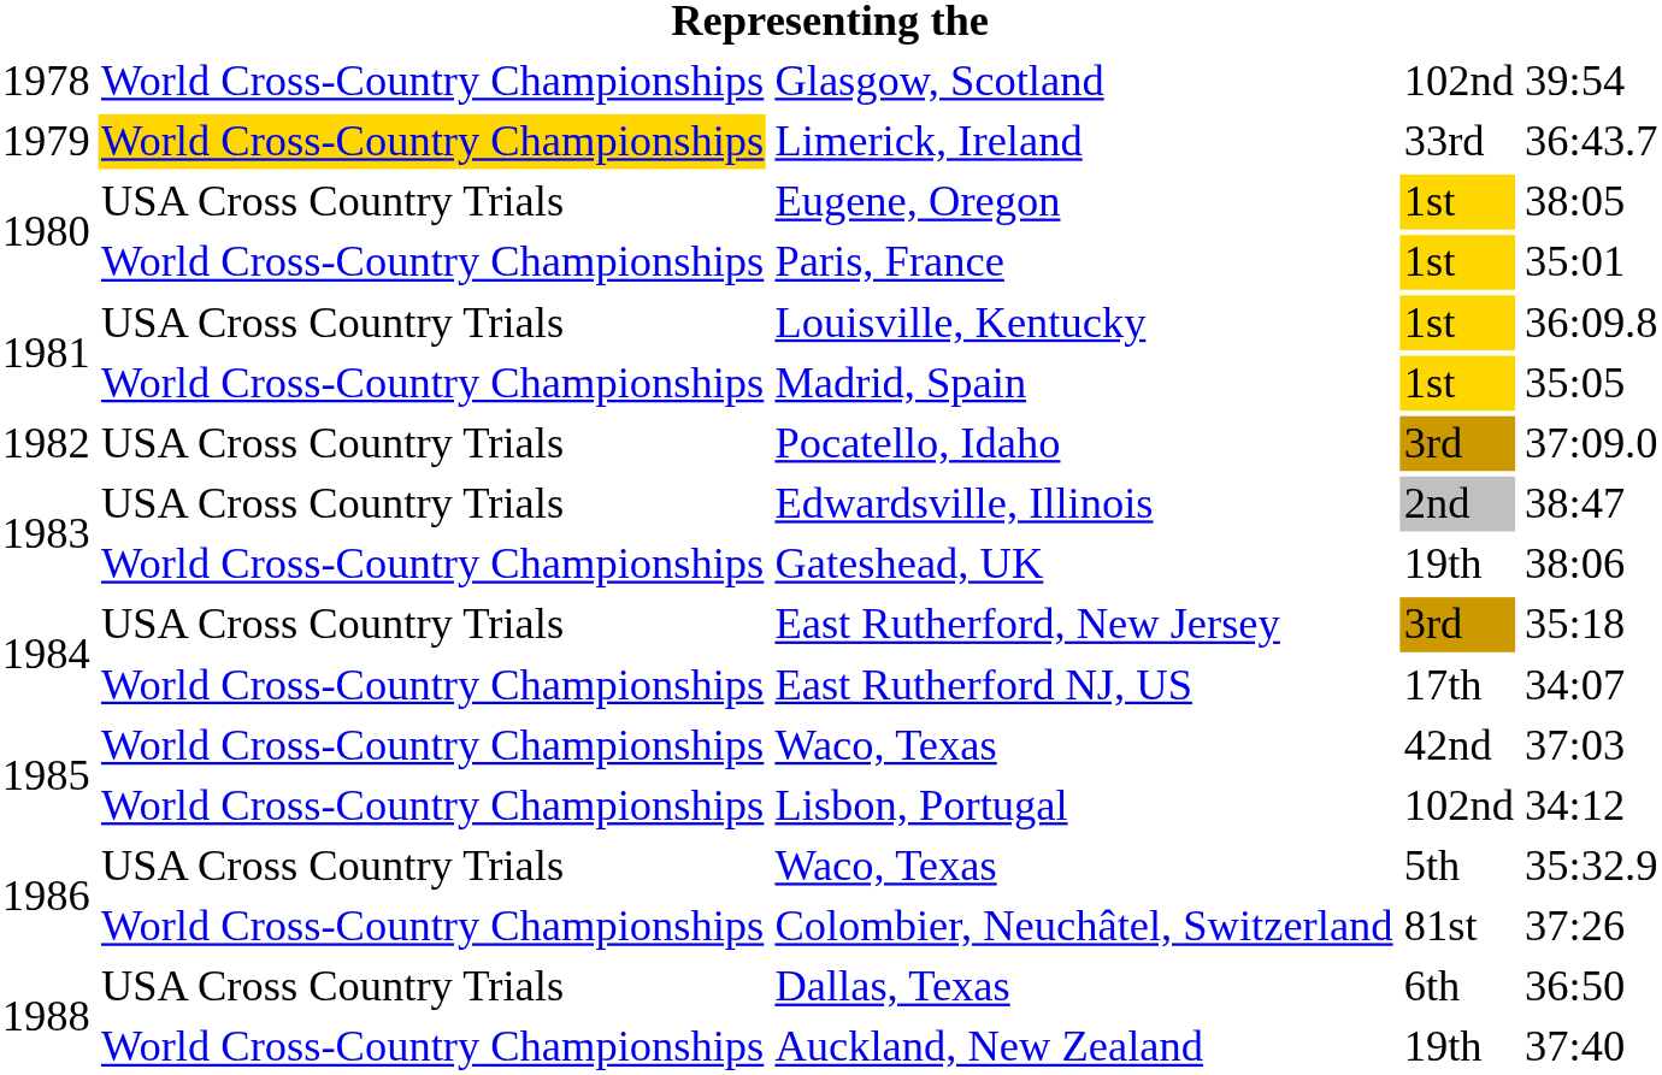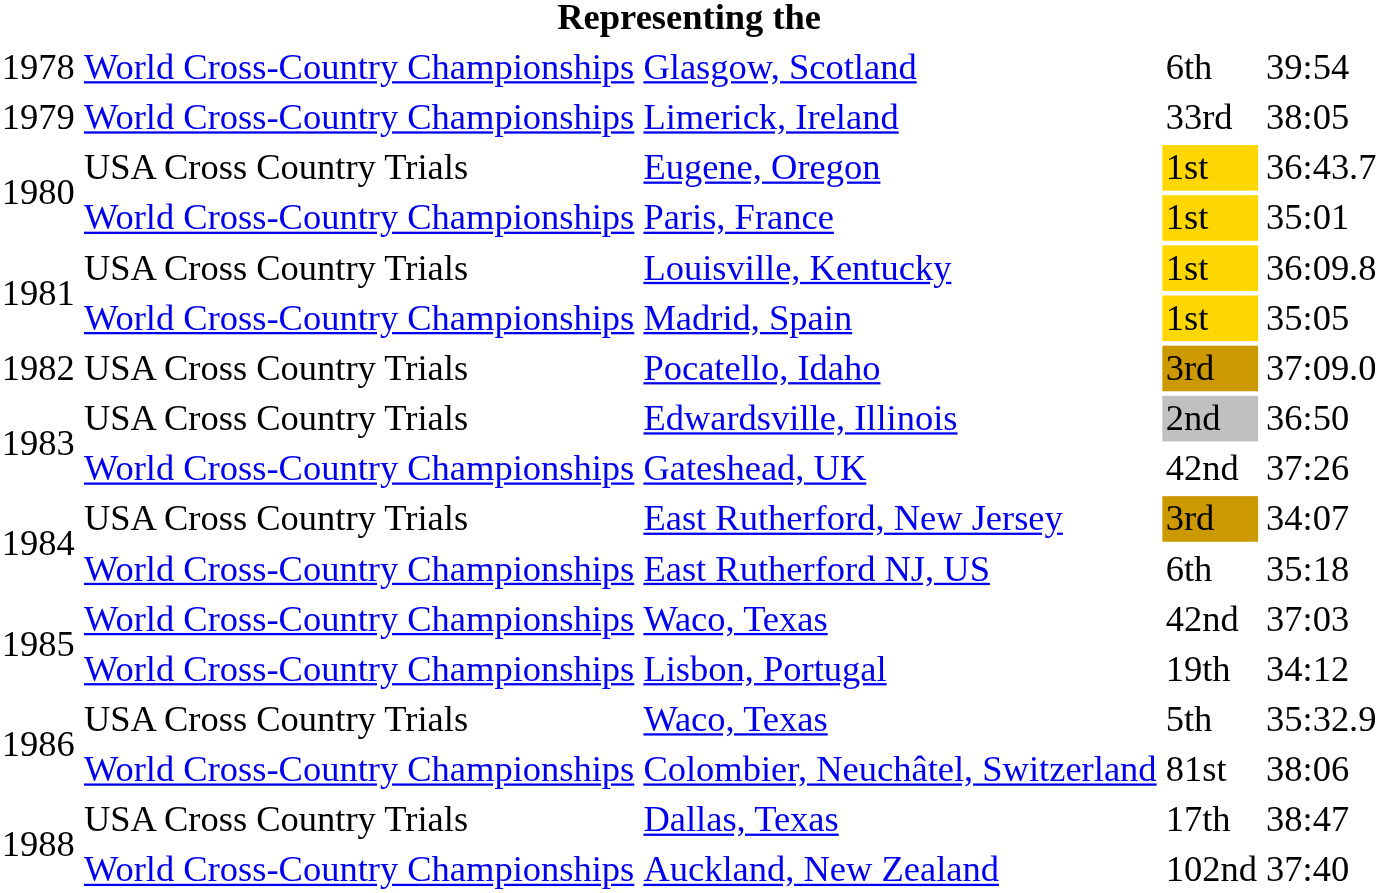 <table>
 <tr>
 <th colspan="5">Representing the </th>
 </tr>
 <tr>
 <td>1978</td>
 <td><a href='#'>World Cross-Country Championships</a></td>
 <td><a href='#'>Glasgow, Scotland</a></td>
-<td>102nd</td>
+<td>6th</td>
 <td>39:54</td>
 </tr>
 <tr>
 <td>1979</td>
-<td style="background: gold;"><a href='#'>World Cross-Country Championships</a></td>
+<td><a href='#'>World Cross-Country Championships</a></td>
 <td><a href='#'>Limerick, Ireland</a></td>
 <td>33rd</td>
-<td>36:43.7</td>
+<td>38:05</td>
 </tr>
 <tr>
 <td rowspan=2>1980</td>
 <td>USA Cross Country Trials</td>
 <td><a href='#'>Eugene, Oregon</a></td>
 <td bgcolor="gold">1st</td>
-<td>38:05</td>
+<td>36:43.7</td>
 </tr>
 <tr>
 <td><a href='#'>World Cross-Country Championships</a></td>
 <td><a href='#'>Paris, France</a></td>
 <td bgcolor="gold">1st</td>
 <td>35:01</td>
 </tr>
 <tr>
 <td rowspan=2>1981</td>
 <td>USA Cross Country Trials</td>
 <td><a href='#'>Louisville, Kentucky</a></td>
 <td bgcolor="gold">1st</td>
 <td>36:09.8</td>
 </tr>
 <tr>
 <td><a href='#'>World Cross-Country Championships</a></td>
 <td><a href='#'>Madrid, Spain</a></td>
 <td bgcolor="gold">1st</td>
 <td>35:05</td>
 </tr>
 <tr>
 <td>1982</td>
 <td>USA Cross Country Trials</td>
 <td><a href='#'>Pocatello, Idaho</a></td>
 <td bgcolor=cc9900>3rd</td>
 <td>37:09.0</td>
 </tr>
 <tr>
 <td rowspan=2>1983</td>
 <td>USA Cross Country Trials</td>
 <td><a href='#'>Edwardsville, Illinois</a></td>
 <td bgcolor="silver">2nd</td>
-<td>38:47</td>
+<td>36:50</td>
 </tr>
 <tr>
 <td><a href='#'>World Cross-Country Championships</a></td>
 <td><a href='#'>Gateshead, UK</a></td>
-<td>19th</td>
-<td>38:06</td>
+<td>42nd</td>
+<td>37:26</td>
 </tr>
 <tr>
 <td rowspan=2>1984</td>
 <td>USA Cross Country Trials</td>
 <td><a href='#'>East Rutherford, New Jersey</a></td>
 <td bgcolor=cc9900>3rd</td>
-<td>35:18</td>
+<td>34:07</td>
 </tr>
 <tr>
 <td><a href='#'>World Cross-Country Championships</a></td>
 <td><a href='#'>East Rutherford NJ, US</a></td>
-<td>17th</td>
-<td>34:07</td>
+<td>6th</td>
+<td>35:18</td>
 </tr>
 <tr>
 <td rowspan=2>1985</td>
 <td><a href='#'>World Cross-Country Championships</a></td>
 <td><a href='#'>Waco, Texas</a></td>
 <td>42nd</td>
 <td>37:03</td>
 </tr>
 <tr>
 <td><a href='#'>World Cross-Country Championships</a></td>
 <td><a href='#'>Lisbon, Portugal</a></td>
-<td>102nd</td>
+<td>19th</td>
 <td>34:12</td>
 </tr>
 <tr>
 <td rowspan=2>1986</td>
 <td>USA Cross Country Trials</td>
 <td><a href='#'>Waco, Texas</a></td>
 <td>5th</td>
 <td>35:32.9</td>
 </tr>
 <tr>
 <td><a href='#'>World Cross-Country Championships</a></td>
 <td><a href='#'>Colombier, Neuchâtel, Switzerland</a></td>
 <td>81st</td>
-<td>37:26</td>
+<td>38:06</td>
 </tr>
 <tr>
 <td rowspan=2>1988</td>
 <td>USA Cross Country Trials</td>
 <td><a href='#'>Dallas, Texas</a></td>
-<td>6th</td>
-<td>36:50</td>
+<td>17th</td>
+<td>38:47</td>
 </tr>
 <tr>
 <td><a href='#'>World Cross-Country Championships</a></td>
 <td><a href='#'>Auckland, New Zealand</a></td>
-<td>19th</td>
+<td>102nd</td>
 <td>37:40</td>
 </tr>
 </table>
